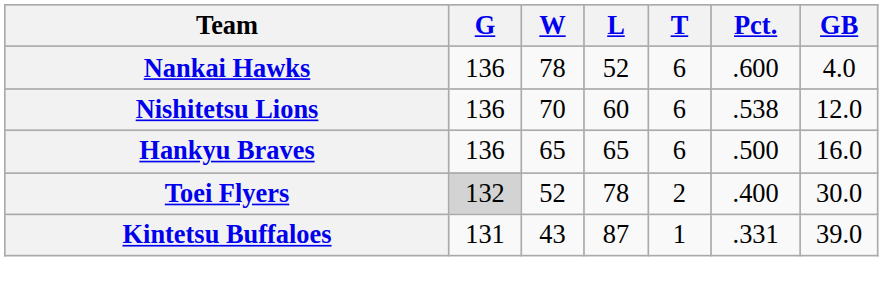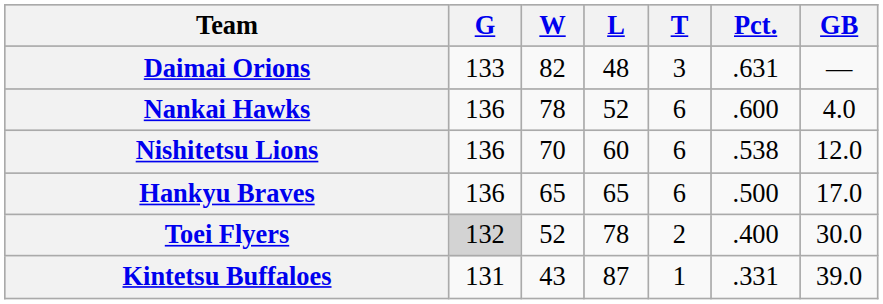 <table class="wikitable plainrowheaders" width="60%" style="text-align:center;">
 <tr>
 <th scope="col" width="35%">Team</th>
 <th scope="col" width="5%"><a href='#'>G</a></th>
 <th scope="col" width="5%"><a href='#'>W</a></th>
 <th scope="col" width="5%"><a href='#'>L</a></th>
 <th scope="col" width="5%"><a href='#'>T</a></th>
 <th scope="col" width="7%"><a href='#'>Pct.</a></th>
 <th scope="col" width="5%"><a href='#'>GB</a></th>
+</tr>
+<tr>
+<th scope="row" style="text-align:center;"><a href='#'>Daimai Orions</a></th>
+<td>133</td>
+<td>82</td>
+<td>48</td>
+<td>3</td>
+<td>.631</td>
+<td>—</td>
 </tr>
 <tr>
 <th scope="row" style="text-align:center;"><a href='#'>Nankai Hawks</a></th>
 <td>136</td>
 <td>78</td>
 <td>52</td>
 <td>6</td>
 <td>.600</td>
 <td>4.0</td>
 </tr>
 <tr>
 <th scope="row" style="text-align:center;"><a href='#'>Nishitetsu Lions</a></th>
 <td>136</td>
 <td>70</td>
 <td>60</td>
 <td>6</td>
 <td>.538</td>
 <td>12.0</td>
 </tr>
 <tr>
 <th scope="row" style="text-align:center;"><a href='#'>Hankyu Braves</a></th>
 <td>136</td>
 <td>65</td>
 <td>65</td>
 <td>6</td>
 <td>.500</td>
-<td>16.0</td>
+<td>17.0</td>
 </tr>
 <tr>
 <th scope="row" style="text-align:center;"><a href='#'>Toei Flyers</a></th>
 <td style="background: lightgrey;">132</td>
 <td>52</td>
 <td>78</td>
 <td>2</td>
 <td>.400</td>
 <td>30.0</td>
 </tr>
 <tr>
 <th scope="row" style="text-align:center;"><a href='#'>Kintetsu Buffaloes</a></th>
 <td>131</td>
 <td>43</td>
 <td>87</td>
 <td>1</td>
 <td>.331</td>
 <td>39.0</td>
 </tr>
 </table>
